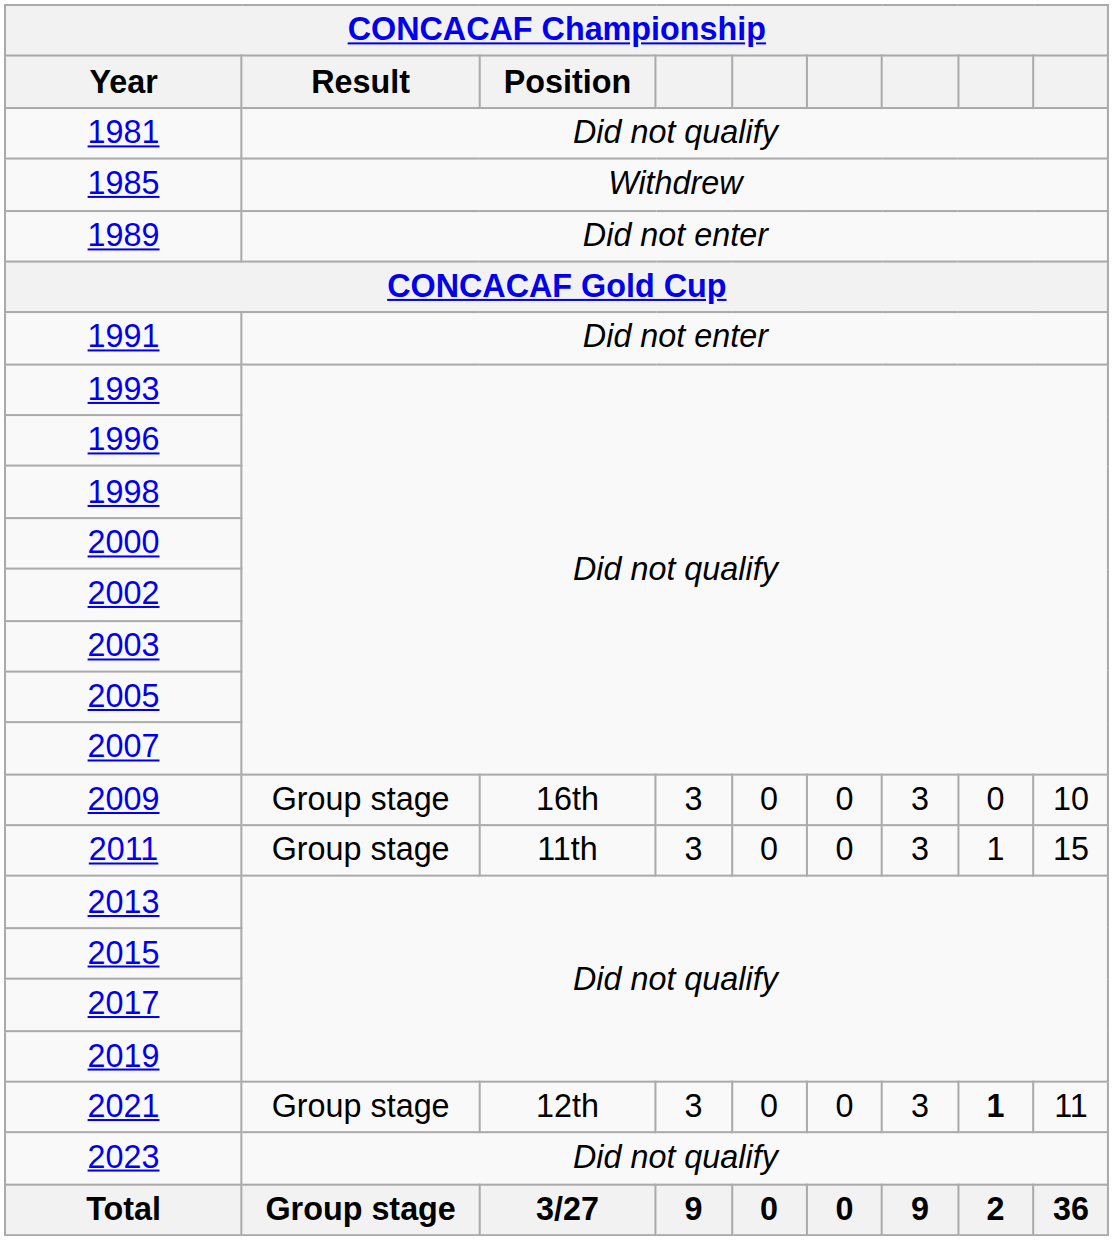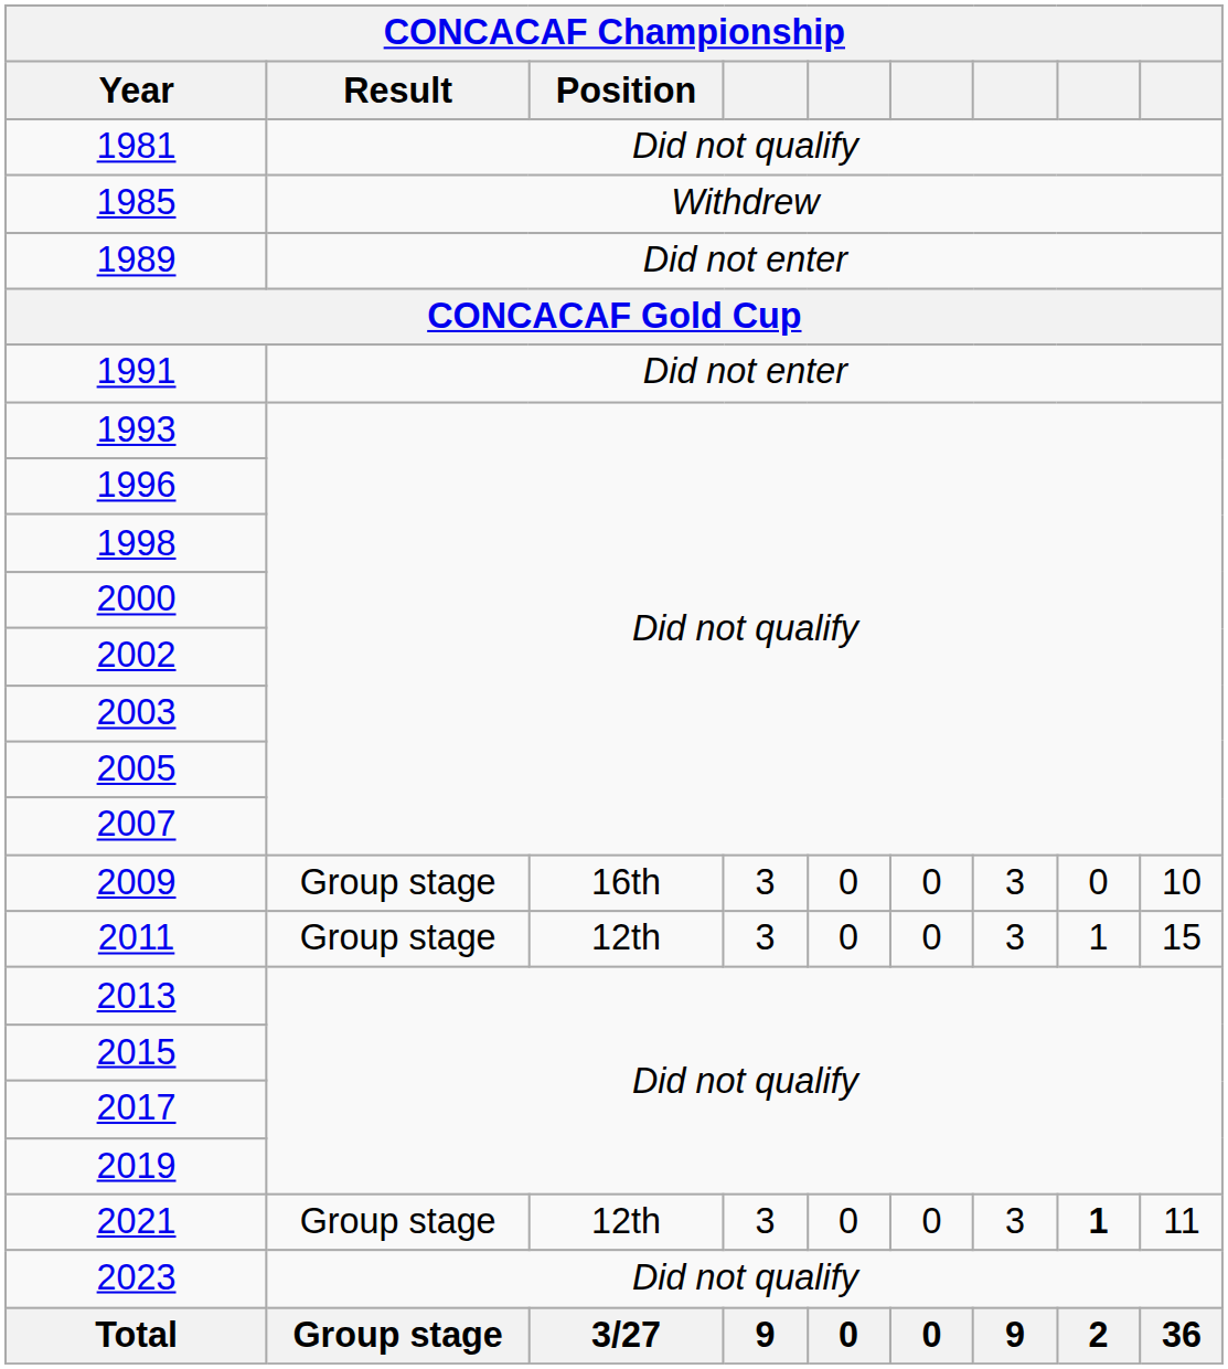 <table class="wikitable" style="text-align: center;">
 <tr>
 <th colspan=9><a href='#'>CONCACAF Championship</a></th>
 </tr>
 <tr>
 <th style="width:110px;">Year</th>
 <th style="width:110px;">Result</th>
 <th style="width:80px;">Position</th>
 <th style="width:30px;"></th>
 <th style="width:30px;"></th>
 <th style="width:30px;"></th>
 <th style="width:30px;"></th>
 <th style="width:30px;"></th>
 <th style="width:30px;"></th>
 </tr>
 <tr>
 <td> <a href='#'>1981</a></td>
 <td colspan=8><em>Did not qualify</em></td>
 </tr>
 <tr>
 <td><a href='#'>1985</a></td>
 <td colspan=8><em>Withdrew</em></td>
 </tr>
 <tr>
 <td><a href='#'>1989</a></td>
 <td colspan=8><em>Did not enter</em></td>
 </tr>
 <tr>
 <th colspan=9><a href='#'>CONCACAF Gold Cup</a></th>
 </tr>
 <tr>
 <td> <a href='#'>1991</a></td>
 <td colspan=8><em>Did not enter</em></td>
 </tr>
 <tr>
 <td>  <a href='#'>1993</a></td>
 <td rowspan=8 colspan=8><em>Did not qualify</em></td>
 </tr>
 <tr>
 <td> <a href='#'>1996</a></td>
 </tr>
 <tr>
 <td> <a href='#'>1998</a></td>
 </tr>
 <tr>
 <td> <a href='#'>2000</a></td>
 </tr>
 <tr>
 <td> <a href='#'>2002</a></td>
 </tr>
 <tr>
 <td>  <a href='#'>2003</a></td>
 </tr>
 <tr>
 <td> <a href='#'>2005</a></td>
 </tr>
 <tr>
 <td> <a href='#'>2007</a></td>
 </tr>
 <tr>
 <td> <a href='#'>2009</a></td>
 <td>Group stage</td>
 <td>16th</td>
 <td>3</td>
 <td>0</td>
 <td>0</td>
 <td>3</td>
 <td>0</td>
 <td>10</td>
 </tr>
 <tr>
 <td> <a href='#'>2011</a></td>
 <td>Group stage</td>
-<td>11th</td>
+<td>12th</td>
 <td>3</td>
 <td>0</td>
 <td>0</td>
 <td>3</td>
 <td>1</td>
 <td>15</td>
 </tr>
 <tr>
 <td> <a href='#'>2013</a></td>
 <td rowspan=4 colspan=8><em>Did not qualify</em></td>
 </tr>
 <tr>
 <td>  <a href='#'>2015</a></td>
 </tr>
 <tr>
 <td> <a href='#'>2017</a></td>
 </tr>
 <tr>
 <td>   <a href='#'>2019</a></td>
 </tr>
 <tr>
 <td> <a href='#'>2021</a></td>
 <td>Group stage</td>
 <td>12th</td>
 <td>3</td>
 <td>0</td>
 <td>0</td>
 <td>3</td>
 <td><strong>1</strong></td>
 <td>11</td>
 </tr>
 <tr>
 <td>  <a href='#'>2023</a></td>
 <td colspan=8><em>Did not qualify</em></td>
 </tr>
 <tr>
 <th><strong>Total</strong></th>
 <th><strong>Group stage</strong></th>
 <th><strong>3/27</strong></th>
 <th><strong>9</strong></th>
 <th><strong>0</strong></th>
 <th><strong>0</strong></th>
 <th><strong>9</strong></th>
 <th><strong>2</strong></th>
 <th><strong>36</strong></th>
 </tr>
 </table>
